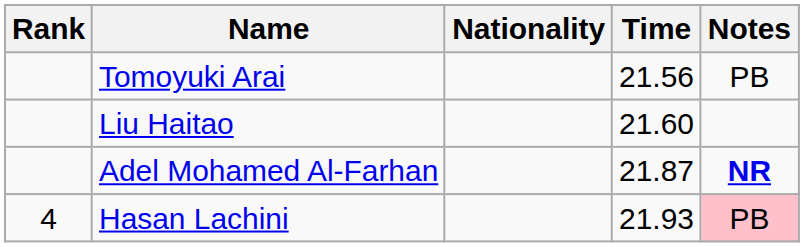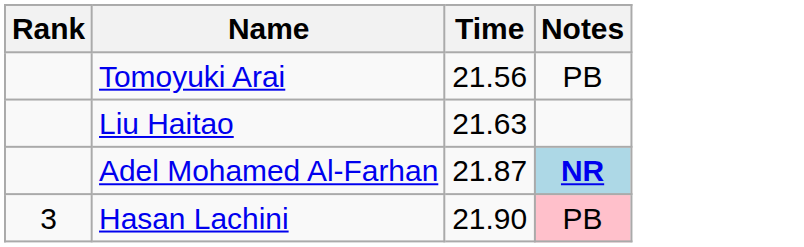 <table class="wikitable sortable" style="text-align:center;font-size:95%">
 <tr>
 <th>Rank</th>
 <th>Name</th>
-<th>Nationality</th>
 <th>Time</th>
 <th>Notes</th>
 </tr>
 <tr>
 <td></td>
 <td style="text-align:left;"><a href='#'>Tomoyuki Arai</a></td>
-<td style="text-align:left;"></td>
 <td>21.56</td>
 <td>PB</td>
 </tr>
 <tr>
 <td></td>
 <td style="text-align:left;"><a href='#'>Liu Haitao</a></td>
-<td style="text-align:left;"></td>
-<td>21.60</td>
+<td>21.63</td>
 <td></td>
 </tr>
 <tr>
 <td></td>
 <td style="text-align:left;"><a href='#'>Adel Mohamed Al-Farhan</a></td>
-<td style="text-align:left;"></td>
 <td>21.87</td>
-<td><strong><a href='#'>NR</a></strong></td>
+<td style="background: lightblue;"><strong><a href='#'>NR</a></strong></td>
 </tr>
 <tr>
-<td>4</td>
+<td>3</td>
 <td style="text-align:left;"><a href='#'>Hasan Lachini</a></td>
-<td style="text-align:left;"></td>
-<td>21.93</td>
+<td>21.90</td>
 <td style="background: pink;">PB</td>
 </tr>
 </table>
